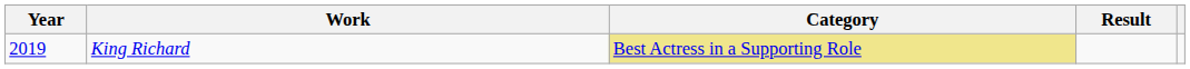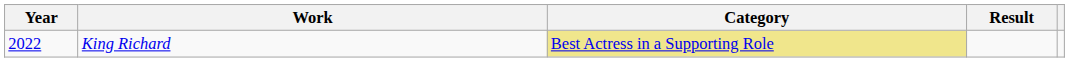 <table class="wikitable">
 <tr>
 <th scope="col" style="width:4em;">Year</th>
 <th scope="col" style="width:28em;">Work</th>
 <th scope="col" style="width:25em;">Category</th>
 <th scope="col" style="width:5em;">Result</th>
 <th></th>
 </tr>
 <tr>
-<td><a href='#'>2019</a></td>
+<td><a href='#'>2022</a></td>
 <td><em><a href='#'>King Richard</a></em></td>
 <td style="background: khaki;"><a href='#'>Best Actress in a Supporting Role</a></td>
 <td></td>
 <td></td>
 </tr>
 </table>
